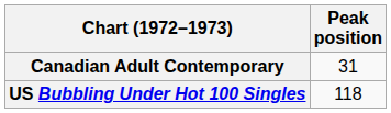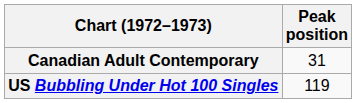 <table class="wikitable plainrowheaders" style="text-align:center">
 <tr>
 <th>Chart (1972–1973)</th>
 <th>Peak<br>position</th>
 </tr>
 <tr>
 <th scope="row">Canadian Adult Contemporary</th>
 <td>31</td>
 </tr>
 <tr>
 <th scope="row">US <em><a href='#'>Bubbling Under Hot 100 Singles</a></em></th>
-<td>118</td>
+<td>119</td>
 </tr>
 </table>
